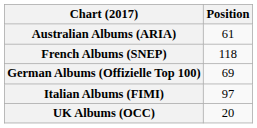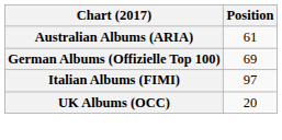 <table class="wikitable plainrowheaders sortable" style="text-align:center">
 <tr>
 <th scope="col">Chart (2017)</th>
 <th scope="col">Position</th>
 </tr>
 <tr>
 <th scope="row">Australian Albums (ARIA)</th>
 <td>61</td>
-</tr>
-<tr>
-<th scope="row">French Albums (SNEP)</th>
-<td>118</td>
 </tr>
 <tr>
 <th scope="row">German Albums (Offizielle Top 100)</th>
 <td>69</td>
 </tr>
 <tr>
 <th scope="row">Italian Albums (FIMI)</th>
 <td>97</td>
 </tr>
 <tr>
 <th scope="row">UK Albums (OCC)</th>
 <td>20</td>
 </tr>
 </table>
